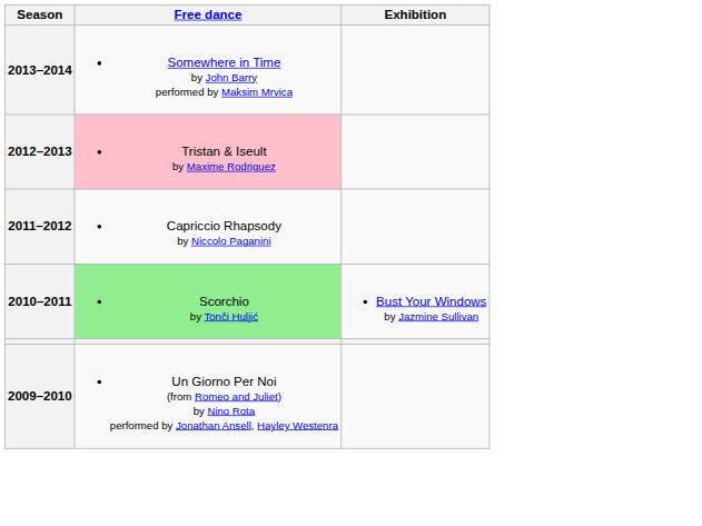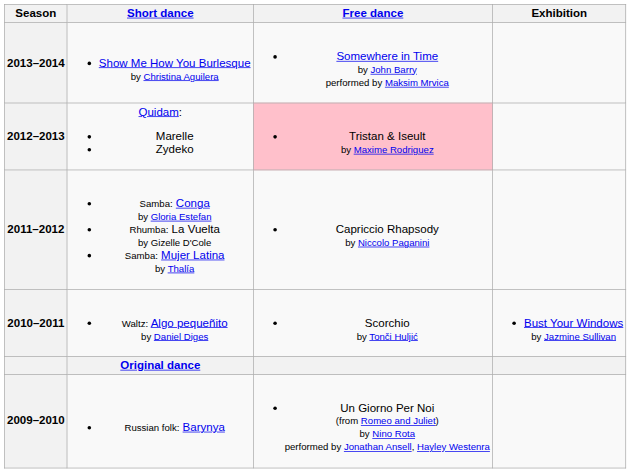 <table class="wikitable" style="text-align:center">
 <tr>
 <th>Season</th>
+<th><a href='#'>Short dance</a></th>
 <th><a href='#'>Free dance</a></th>
 <th>Exhibition</th>
 </tr>
 <tr>
 <th>2013–2014</th>
+<td><br><ul><li><a href='#'>Show Me How You Burlesque</a> <br><small> by <a href='#'>Christina Aguilera</a> </small></li></ul></td>
 <td><br><ul><li><a href='#'>Somewhere in Time</a> <br><small> by <a href='#'>John Barry</a> <br> performed by <a href='#'>Maksim Mrvica</a> </small></li></ul></td>
 <td></td>
 </tr>
 <tr>
 <th>2012–2013 <br> </th>
+<td><a href='#'>Quidam</a>:<br><ul><li>Marelle</li><li>Zydeko</li></ul></td>
 <td style="background: pink;"><br><ul><li>Tristan & Iseult <br><small> by <a href='#'>Maxime Rodriguez</a> </small></li></ul></td>
 <td></td>
 </tr>
 <tr>
 <th>2011–2012 <br> </th>
+<td><br><ul><li><small>Samba:</small> <a href='#'>Conga</a> <br><small> by <a href='#'>Gloria Estefan</a> </small></li><li><small>Rhumba:</small> La Vuelta <br><small> by Gizelle D'Cole </small></li><li><small>Samba:</small> <a href='#'>Mujer Latina</a> <br><small> by <a href='#'>Thalía</a> </small></li></ul></td>
 <td><br><ul><li>Capriccio Rhapsody <br><small> by <a href='#'>Niccolo Paganini</a> </small></li></ul></td>
 <td></td>
 </tr>
 <tr>
 <th>2010–2011 <br> </th>
-<td style="background: lightgreen;"><br><ul><li>Scorchio <br><small> by <a href='#'>Tonči Huljić</a> </small></li></ul></td>
+<td><br><ul><li><small>Waltz:</small> <a href='#'>Algo pequeñito</a> <br><small> by <a href='#'>Daniel Diges</a> </small></li></ul></td>
+<td><br><ul><li>Scorchio <br><small> by <a href='#'>Tonči Huljić</a> </small></li></ul></td>
 <td><br><ul><li><a href='#'>Bust Your Windows</a> <br><small> by <a href='#'>Jazmine Sullivan</a> </small></li></ul></td>
 </tr>
 <tr>
 <th></th>
+<th><a href='#'>Original dance</a></th>
 <th></th>
 <th></th>
 </tr>
 <tr>
 <th>2009–2010</th>
+<td><br><ul><li><small>Russian folk:</small> <a href='#'>Barynya</a></li></ul></td>
 <td><br><ul><li>Un Giorno Per Noi <br><small> (from <a href='#'>Romeo and Juliet</a>) <br> by <a href='#'>Nino Rota</a> <br> performed by <a href='#'>Jonathan Ansell</a>, <a href='#'>Hayley Westenra</a> </small></li></ul></td>
 <td></td>
 </tr>
 </table>
